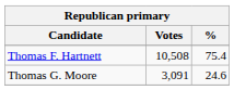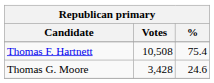 <table class="wikitable" align="left" style="margin: 1em 1em 1em 0; font-size: 95%;">
 <tr>
 <th colspan="3">Republican primary</th>
 </tr>
 <tr>
 <th colspan="1" style="width: 170px">Candidate</th>
 <th style="width: 50px">Votes</th>
 <th style="width: 40px">%</th>
 </tr>
 <tr>
 </tr>
 <tr>
 <td><a href='#'>Thomas F. Hartnett</a></td>
 <td align="right">10,508</td>
 <td align="right">75.4</td>
 </tr>
 <tr>
 <td>Thomas G. Moore</td>
-<td align="right">3,091</td>
+<td align="right">3,428</td>
 <td align="right">24.6</td>
 </tr>
 <tr>
 </tr>
 </table>
